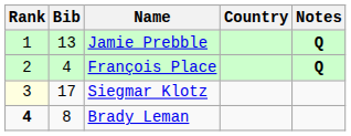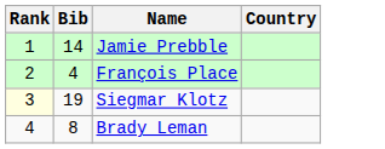 <table class="wikitable" style="text-align:center;">
 <tr>
 <th>Rank</th>
 <th>Bib</th>
 <th>Name</th>
 <th>Country</th>
-<th>Notes</th>
 </tr>
 <tr bgcolor="#ccffcc">
 <td>1</td>
-<td>13</td>
+<td>14</td>
 <td align=left><a href='#'>Jamie Prebble</a></td>
 <td align=left></td>
-<td><strong>Q</strong></td>
 </tr>
 <tr bgcolor="#ccffcc">
 <td>2</td>
 <td>4</td>
 <td align=left><a href='#'>François Place</a></td>
 <td align=left></td>
-<td><strong>Q</strong></td>
 </tr>
 <tr>
 <td style="background: lightyellow;">3</td>
-<td>17</td>
+<td>19</td>
 <td align=left><a href='#'>Siegmar Klotz</a></td>
 <td align=left></td>
-<td></td>
 </tr>
 <tr>
-<td><strong>4</strong></td>
+<td>4</td>
 <td>8</td>
 <td align=left><a href='#'>Brady Leman</a></td>
 <td align=left></td>
-<td></td>
 </tr>
 </table>
